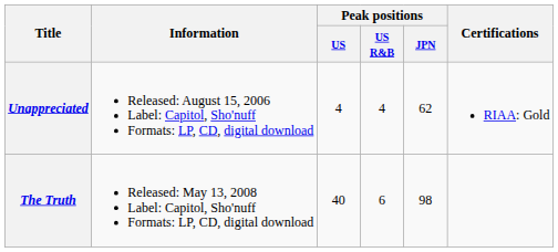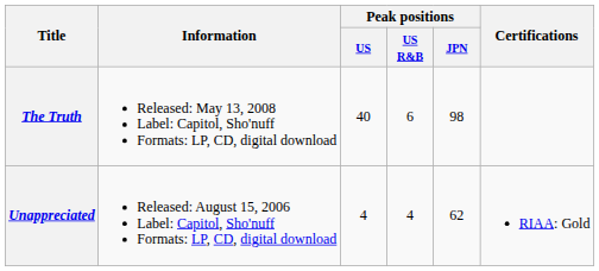 <table class="wikitable plainrowheaders">
 <tr>
 <th style="text-align:center;" rowspan="2">Title</th>
 <th style="text-align:center;" rowspan="2">Information</th>
 <th style="text-align:center;" colspan="3">Peak positions</th>
 <th style="text-align:center;" rowspan="2">Certifications</th>
 </tr>
 <tr style="background:#fff;">
 <th style="width:45px;"><small><a href='#'>US</a></small></th>
 <th style="width:45px;"><small><a href='#'>US R&B</a></small></th>
 <th style="width:45px;"><small><a href='#'>JPN</a></small></th>
 </tr>
 <tr>
+<th scope="row"><em><a href='#'>The Truth</a></em></th>
+<td align="left"><br><ul><li>Released: May 13, 2008</li><li>Label: Capitol, Sho'nuff</li><li>Formats: LP, CD, digital download</li></ul></td>
+<td style="text-align:center;">40</td>
+<td style="text-align:center;">6</td>
+<td style="text-align:center;">98</td>
+<td align="left"></td>
+</tr>
+<tr>
 <th scope="row"><em><a href='#'>Unappreciated</a></em></th>
 <td align="left"><br><ul><li>Released: August 15, 2006</li><li>Label: <a href='#'>Capitol</a>, <a href='#'>Sho'nuff</a></li><li>Formats: <a href='#'>LP</a>, <a href='#'>CD</a>, <a href='#'>digital download</a></li></ul></td>
 <td style="text-align:center;">4</td>
 <td style="text-align:center;">4</td>
 <td style="text-align:center;">62</td>
 <td align="left"><br><ul><li><a href='#'>RIAA</a>: Gold</li></ul></td>
 </tr>
-<tr>
-<th scope="row"><em><a href='#'>The Truth</a></em></th>
-<td align="left"><br><ul><li>Released: May 13, 2008</li><li>Label: Capitol, Sho'nuff</li><li>Formats: LP, CD, digital download</li></ul></td>
-<td style="text-align:center;">40</td>
-<td style="text-align:center;">6</td>
-<td style="text-align:center;">98</td>
-<td align="left"></td>
-</tr>
 </table>
